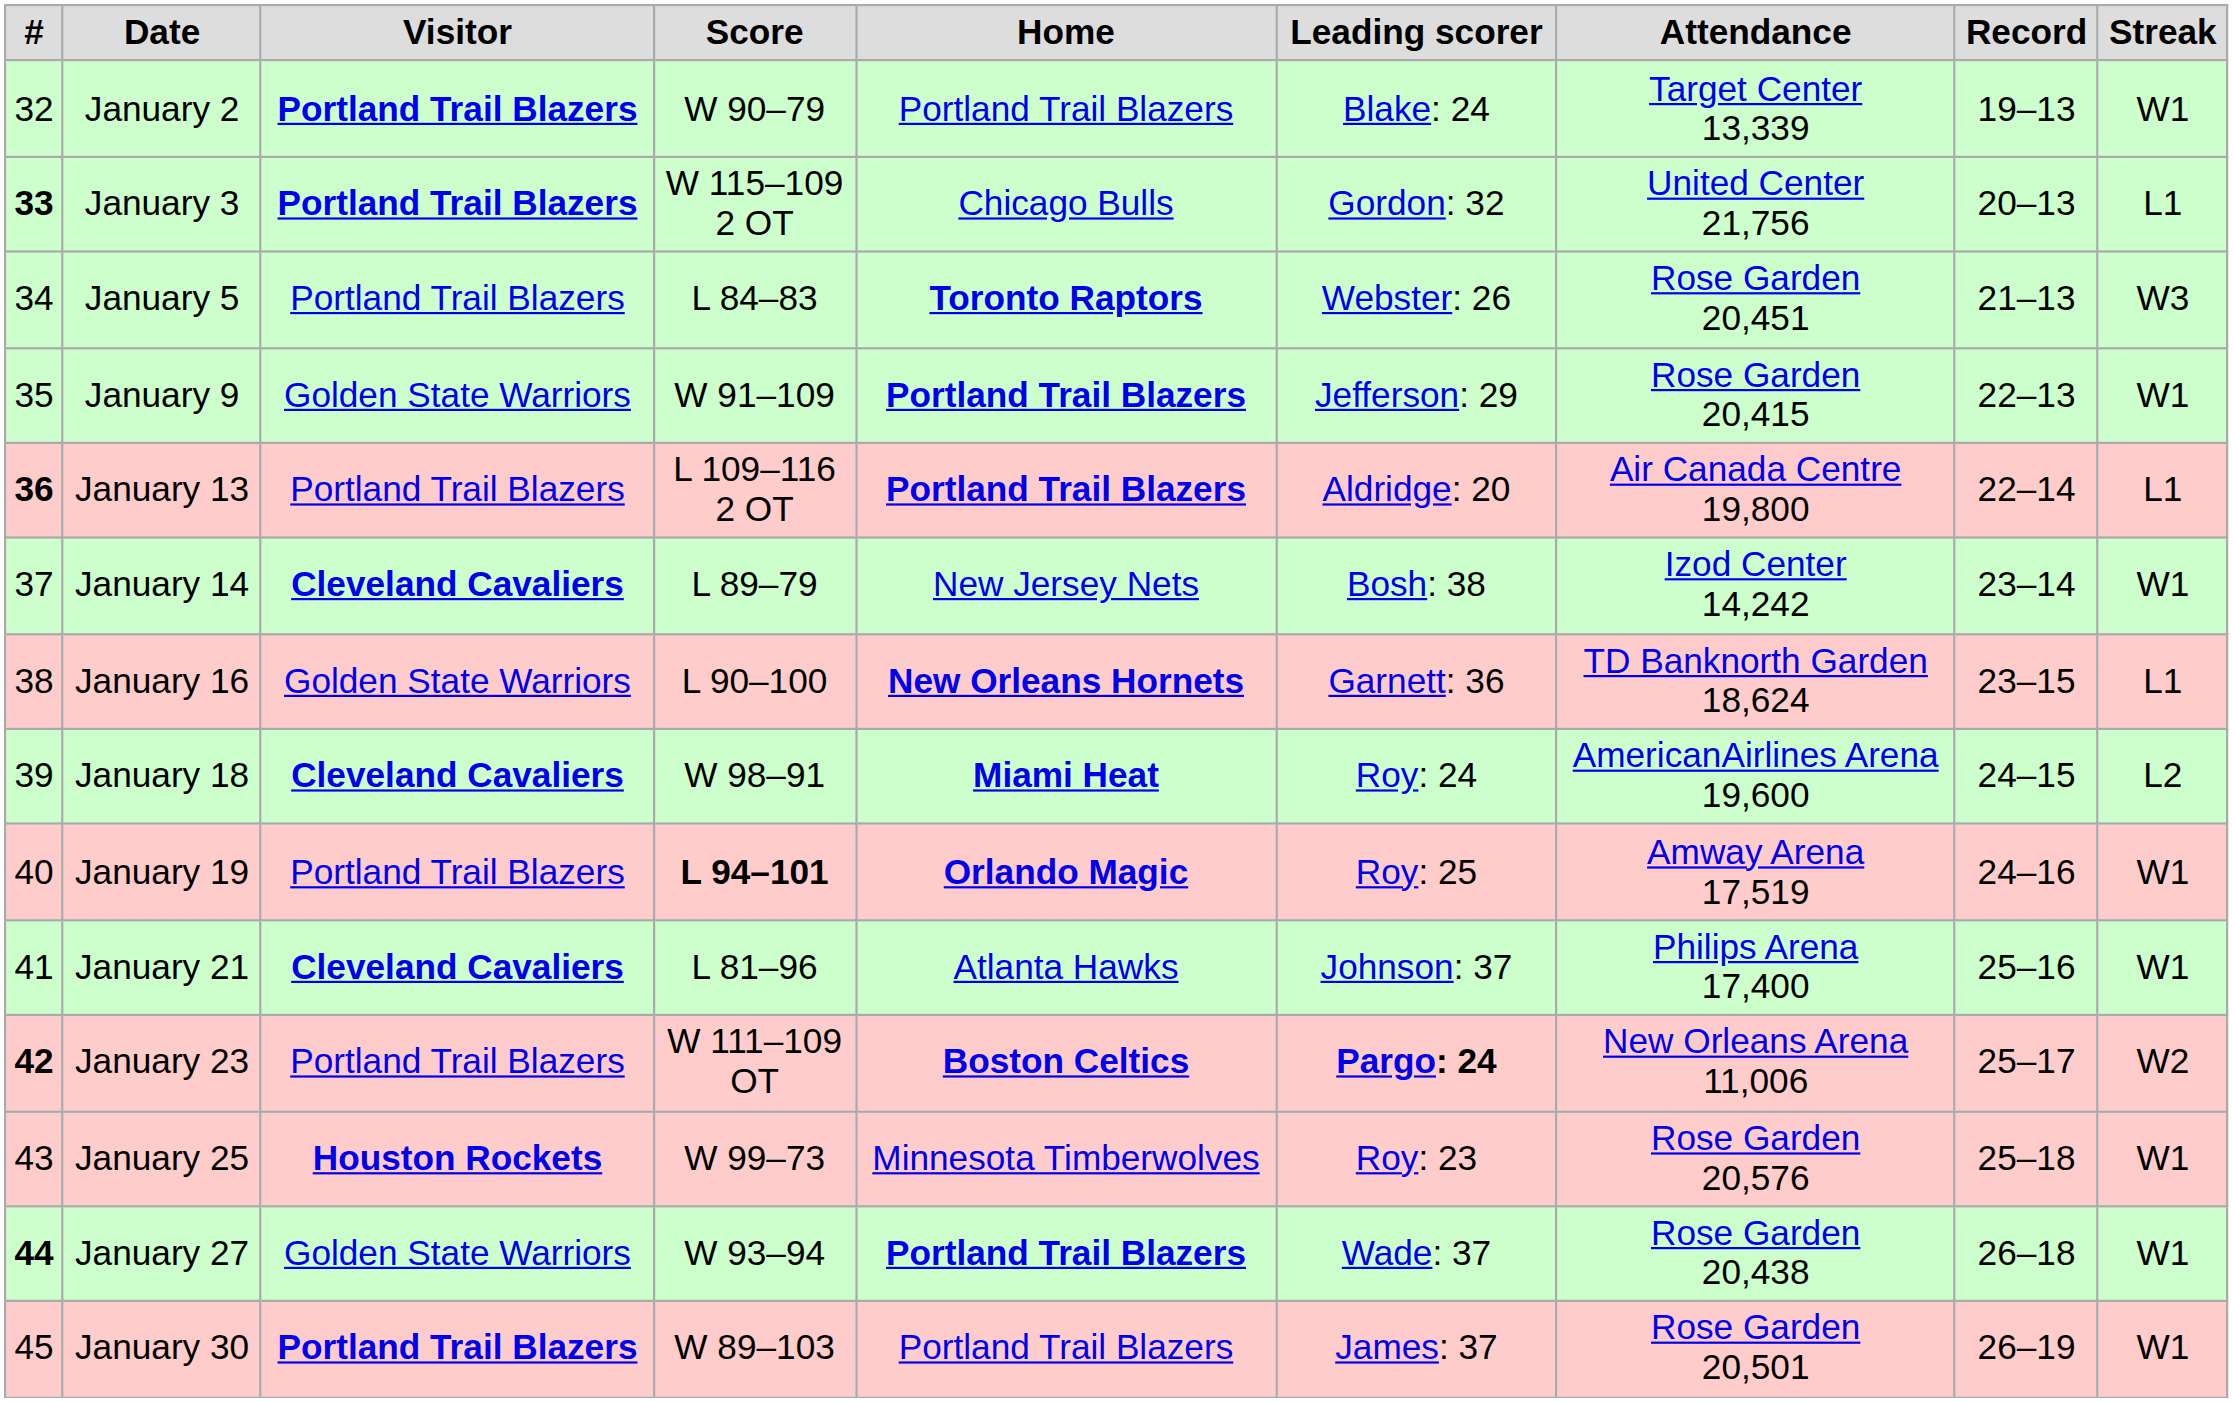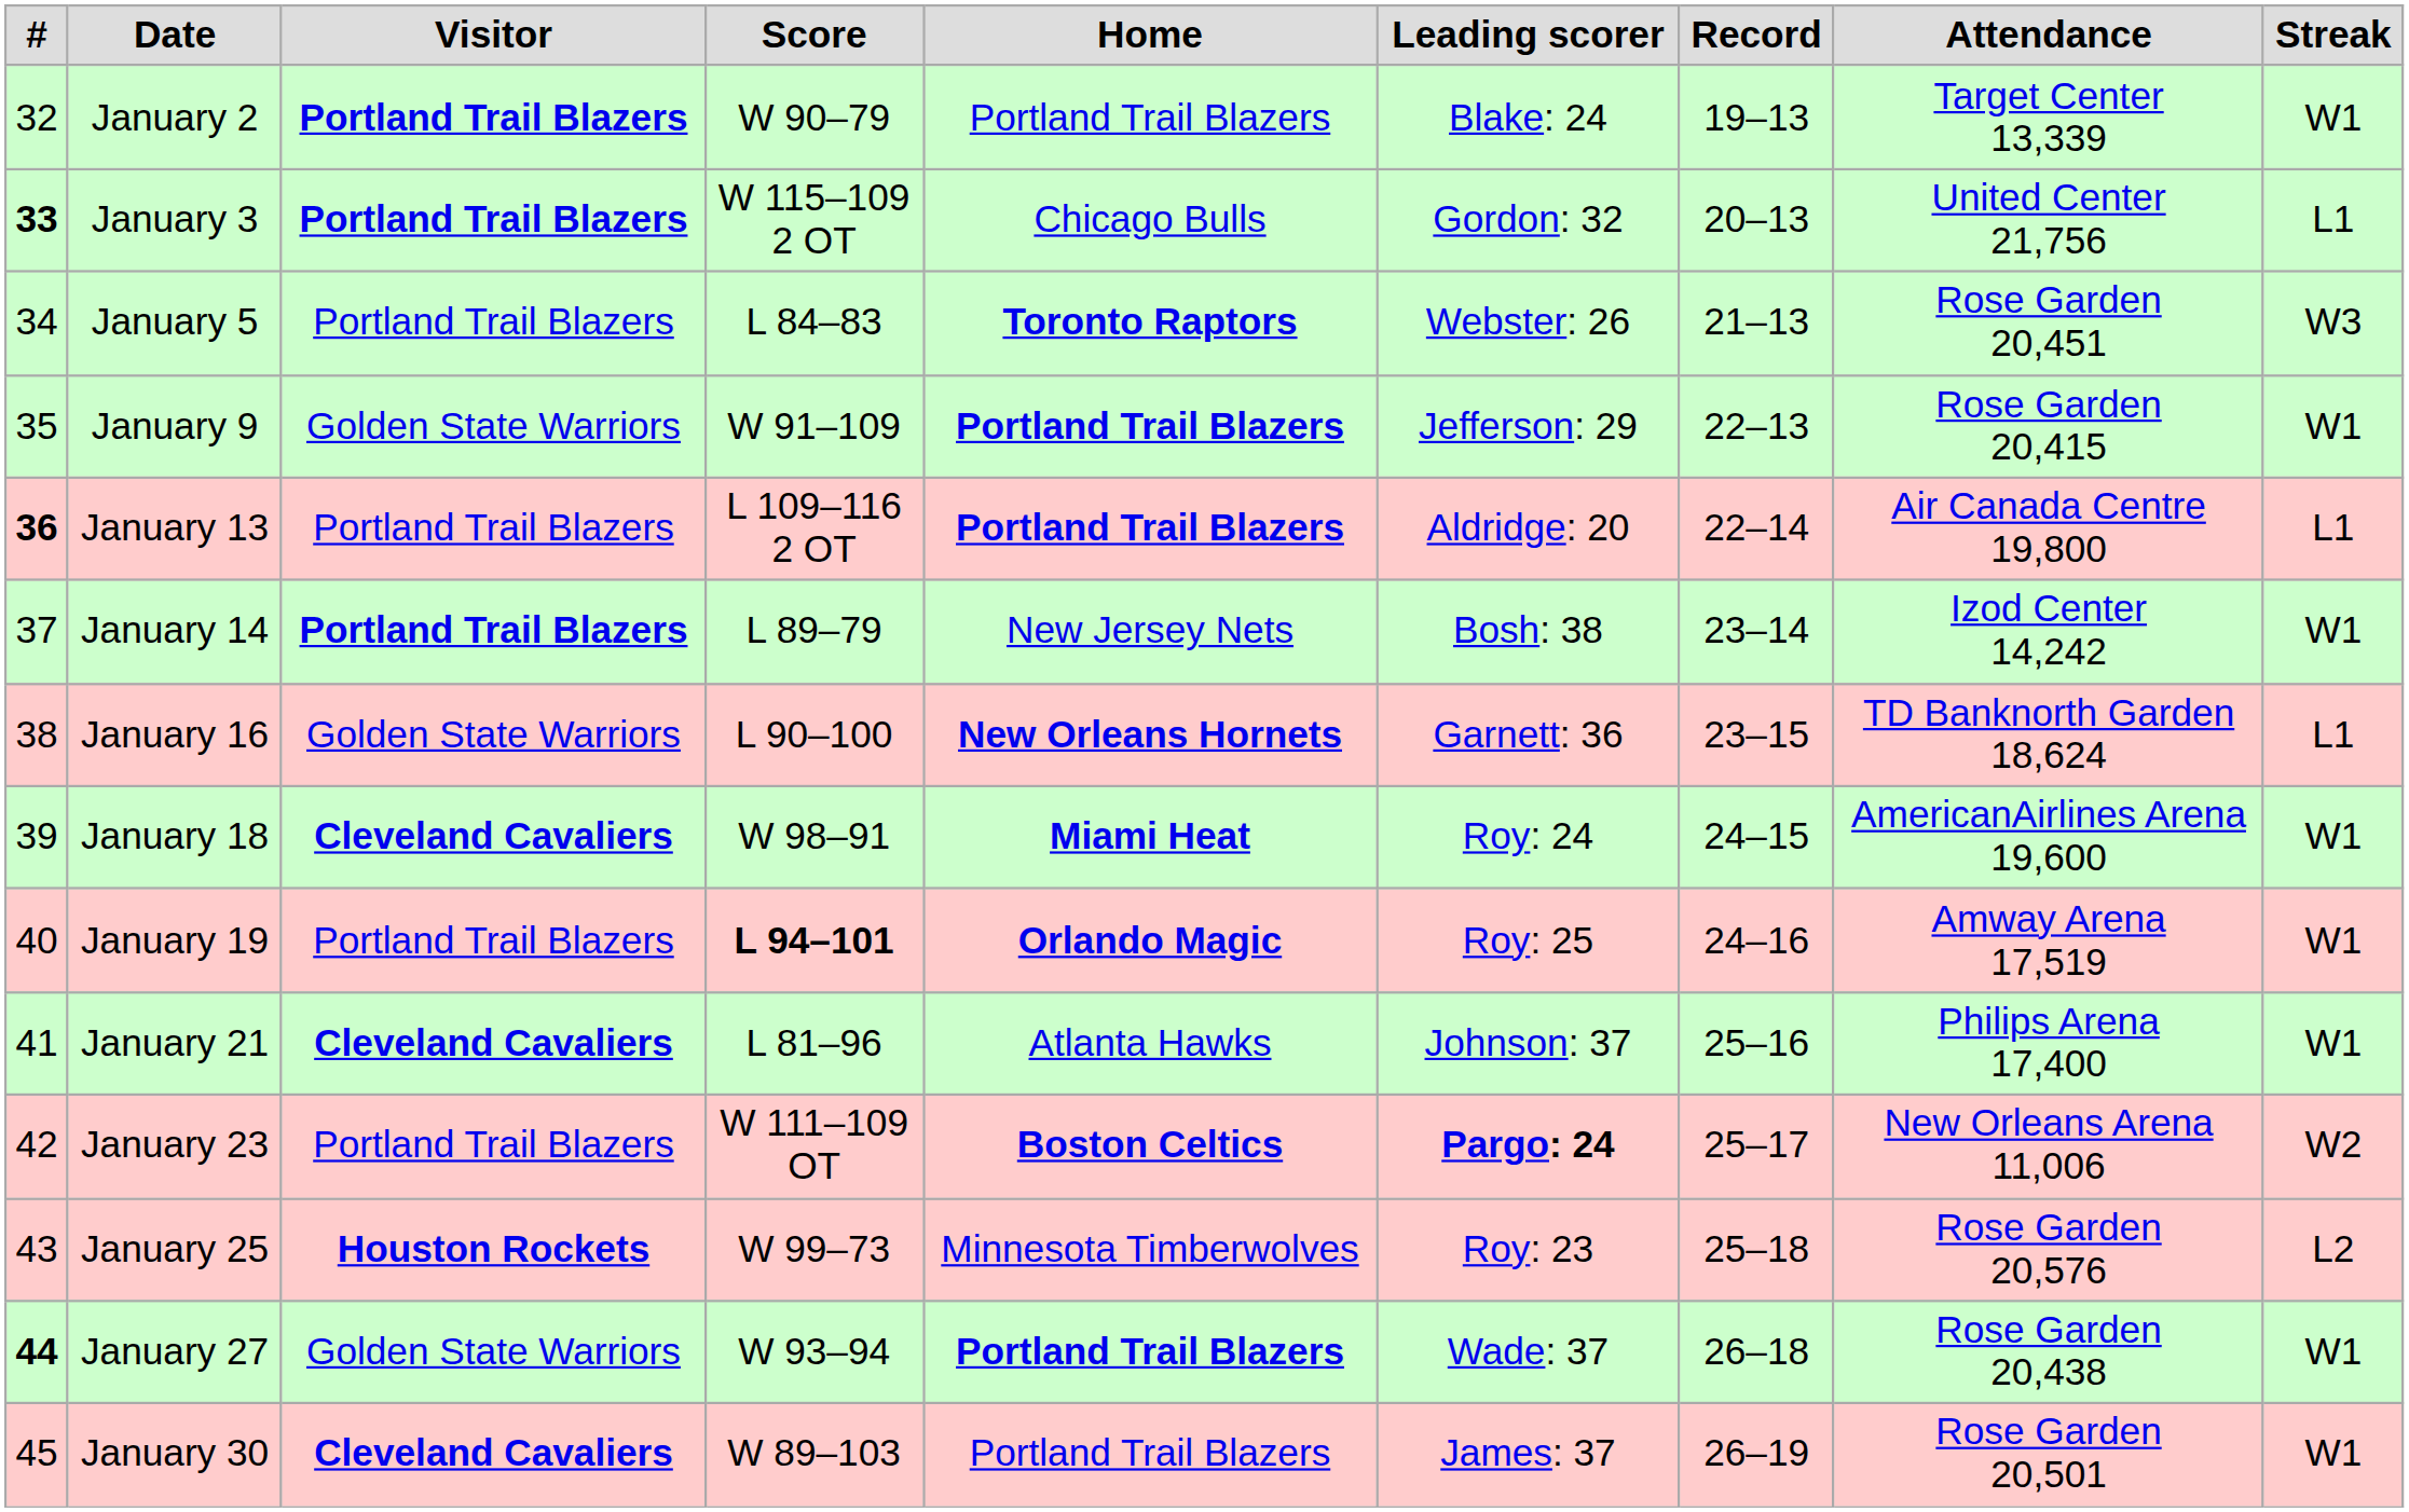 <table class="wikitable" width="80%">
 <tr align="center"  bgcolor="#dddddd">
 <td><strong>#</strong></td>
 <td><strong>Date</strong></td>
 <td><strong>Visitor</strong></td>
 <td><strong>Score</strong></td>
 <td><strong>Home</strong></td>
 <td><strong>Leading scorer</strong></td>
+<td><strong>Record</strong></td>
 <td><strong>Attendance</strong></td>
-<td><strong>Record</strong></td>
 <td><strong>Streak</strong></td>
 </tr>
 <tr align="center" bgcolor="ccffcc">
 <td>32</td>
 <td>January 2</td>
 <td><strong><a href='#'>Portland Trail Blazers</a></strong></td>
 <td>W 90–79</td>
 <td><a href='#'>Portland Trail Blazers</a></td>
 <td><a href='#'>Blake</a>: 24</td>
+<td>19–13</td>
 <td><a href='#'>Target Center</a><br>13,339</td>
-<td>19–13</td>
 <td>W1</td>
 </tr>
 <tr align="center" bgcolor="ccffcc">
 <td><strong>33</strong></td>
 <td>January 3</td>
 <td><strong><a href='#'>Portland Trail Blazers</a></strong></td>
 <td>W 115–109<br>2 OT</td>
 <td><a href='#'>Chicago Bulls</a></td>
 <td><a href='#'>Gordon</a>: 32</td>
+<td>20–13</td>
 <td><a href='#'>United Center</a><br>21,756</td>
-<td>20–13</td>
 <td>L1</td>
 </tr>
 <tr align="center" bgcolor="ccffcc">
 <td>34</td>
 <td>January 5</td>
 <td><a href='#'>Portland Trail Blazers</a></td>
 <td>L 84–83</td>
 <td><strong><a href='#'>Toronto Raptors</a></strong></td>
 <td><a href='#'>Webster</a>: 26</td>
+<td>21–13</td>
 <td><a href='#'>Rose Garden</a><br>20,451</td>
-<td>21–13</td>
 <td>W3</td>
 </tr>
 <tr align="center" bgcolor="ccffcc">
 <td>35</td>
 <td>January 9</td>
 <td><a href='#'>Golden State Warriors</a></td>
 <td>W 91–109</td>
 <td><strong><a href='#'>Portland Trail Blazers</a></strong></td>
 <td><a href='#'>Jefferson</a>: 29</td>
+<td>22–13</td>
 <td><a href='#'>Rose Garden</a><br>20,415</td>
-<td>22–13</td>
 <td>W1</td>
 </tr>
 <tr align="center" bgcolor="ffcccc">
 <td><strong>36</strong></td>
 <td>January 13</td>
 <td><a href='#'>Portland Trail Blazers</a></td>
 <td>L 109–116<br>2 OT</td>
 <td><strong><a href='#'>Portland Trail Blazers</a></strong></td>
 <td><a href='#'>Aldridge</a>: 20</td>
+<td>22–14</td>
 <td><a href='#'>Air Canada Centre</a><br>19,800</td>
-<td>22–14</td>
 <td>L1</td>
 </tr>
 <tr align="center" bgcolor="ccffcc">
 <td>37</td>
 <td>January 14</td>
-<td><strong><a href='#'>Cleveland Cavaliers</a></strong></td>
+<td><strong><a href='#'>Portland Trail Blazers</a></strong></td>
 <td>L 89–79</td>
 <td><a href='#'>New Jersey Nets</a></td>
 <td><a href='#'>Bosh</a>: 38</td>
+<td>23–14</td>
 <td><a href='#'>Izod Center</a><br>14,242</td>
-<td>23–14</td>
 <td>W1</td>
 </tr>
 <tr align="center" bgcolor="ffcccc">
 <td>38</td>
 <td>January 16</td>
 <td><a href='#'>Golden State Warriors</a></td>
 <td>L 90–100</td>
 <td><strong><a href='#'>New Orleans Hornets</a></strong></td>
 <td><a href='#'>Garnett</a>: 36</td>
+<td>23–15</td>
 <td><a href='#'>TD Banknorth Garden</a><br>18,624</td>
-<td>23–15</td>
 <td>L1</td>
 </tr>
 <tr align="center" bgcolor="ccffcc">
 <td>39</td>
 <td>January 18</td>
 <td><strong><a href='#'>Cleveland Cavaliers</a></strong></td>
 <td>W 98–91</td>
 <td><strong><a href='#'>Miami Heat</a></strong></td>
 <td><a href='#'>Roy</a>: 24</td>
+<td>24–15</td>
 <td><a href='#'>AmericanAirlines Arena</a><br>19,600</td>
-<td>24–15</td>
-<td>L2</td>
+<td>W1</td>
 </tr>
 <tr align="center" bgcolor="ffcccc">
 <td>40</td>
 <td>January 19</td>
 <td><a href='#'>Portland Trail Blazers</a></td>
 <td><strong>L 94–101</strong></td>
 <td><strong><a href='#'>Orlando Magic</a></strong></td>
 <td><a href='#'>Roy</a>: 25</td>
+<td>24–16</td>
 <td><a href='#'>Amway Arena</a><br>17,519</td>
-<td>24–16</td>
 <td>W1</td>
 </tr>
 <tr align="center" bgcolor="ccffcc">
 <td>41</td>
 <td>January 21</td>
 <td><strong><a href='#'>Cleveland Cavaliers</a></strong></td>
 <td>L 81–96</td>
 <td><a href='#'>Atlanta Hawks</a></td>
 <td><a href='#'>Johnson</a>: 37</td>
+<td>25–16</td>
 <td><a href='#'>Philips Arena</a><br>17,400</td>
-<td>25–16</td>
 <td>W1</td>
 </tr>
 <tr align="center" bgcolor="ffcccc">
-<td><strong>42</strong></td>
+<td>42</td>
 <td>January 23</td>
 <td><a href='#'>Portland Trail Blazers</a></td>
 <td>W 111–109<br>OT</td>
 <td><strong><a href='#'>Boston Celtics</a></strong></td>
 <td><strong><a href='#'>Pargo</a>: 24</strong></td>
+<td>25–17</td>
 <td><a href='#'>New Orleans Arena</a><br>11,006</td>
-<td>25–17</td>
 <td>W2</td>
 </tr>
 <tr align="center" bgcolor="ffcccc">
 <td>43</td>
 <td>January 25</td>
 <td><strong><a href='#'>Houston Rockets</a></strong></td>
 <td>W 99–73</td>
 <td><a href='#'>Minnesota Timberwolves</a></td>
 <td><a href='#'>Roy</a>: 23</td>
+<td>25–18</td>
 <td><a href='#'>Rose Garden</a><br>20,576</td>
-<td>25–18</td>
-<td>W1</td>
+<td>L2</td>
 </tr>
 <tr align="center" bgcolor="ccffcc">
 <td><strong>44</strong></td>
 <td>January 27</td>
 <td><a href='#'>Golden State Warriors</a></td>
 <td>W 93–94</td>
 <td><strong><a href='#'>Portland Trail Blazers</a></strong></td>
 <td><a href='#'>Wade</a>: 37</td>
+<td>26–18</td>
 <td><a href='#'>Rose Garden</a><br>20,438</td>
-<td>26–18</td>
 <td>W1</td>
 </tr>
 <tr align="center" bgcolor="ffcccc">
 <td>45</td>
 <td>January 30</td>
-<td><strong><a href='#'>Portland Trail Blazers</a></strong></td>
+<td><strong><a href='#'>Cleveland Cavaliers</a></strong></td>
 <td>W 89–103</td>
 <td><a href='#'>Portland Trail Blazers</a></td>
 <td><a href='#'>James</a>: 37</td>
+<td>26–19</td>
 <td><a href='#'>Rose Garden</a><br>20,501</td>
-<td>26–19</td>
 <td>W1</td>
 </tr>
 </table>
